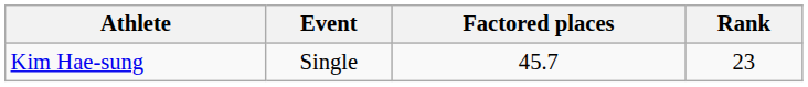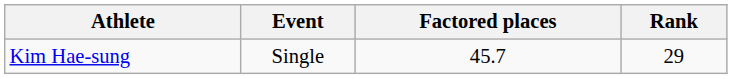 <table class=wikitable style="font-size:90%; text-align:center; width:40%">
 <tr>
 <th>Athlete</th>
 <th>Event</th>
 <th>Factored places</th>
 <th>Rank</th>
 </tr>
 <tr>
 <td rowspan=1 align=left><a href='#'>Kim Hae-sung</a></td>
 <td>Single</td>
 <td>45.7</td>
-<td>23</td>
+<td>29</td>
 </tr>
 </table>
